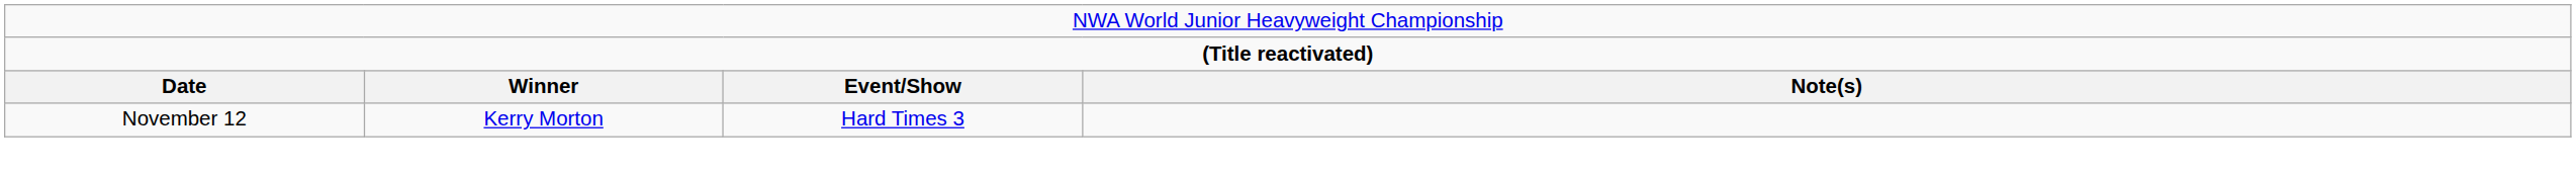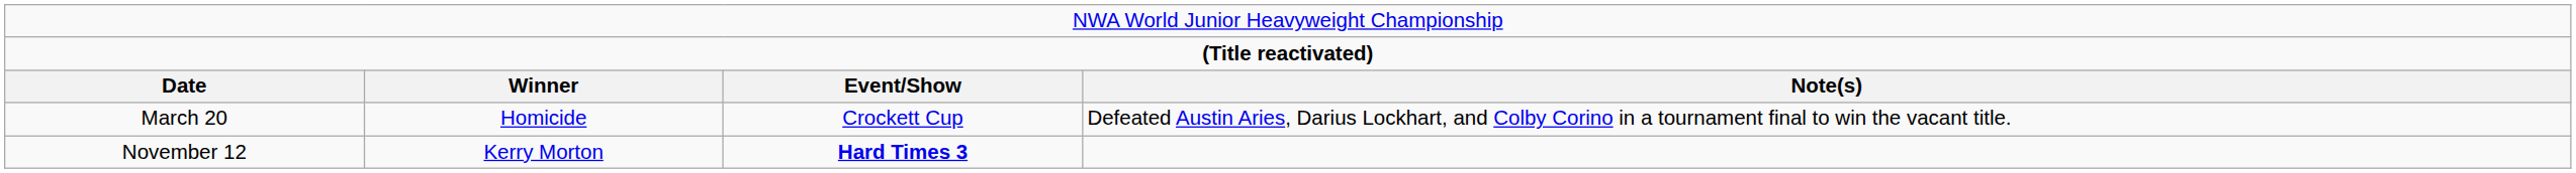 <table class="wikitable" style="text-align:center; width:100%;">
 <tr>
 <td colspan="4" style="text-align: center;"><a href='#'>NWA World Junior Heavyweight Championship</a></td>
 </tr>
 <tr>
 <td colspan="4" style="text-align: center;"><strong>(Title reactivated)</strong></td>
 </tr>
 <tr>
 <th width=14%>Date</th>
 <th width=14%>Winner</th>
 <th width=14%>Event/Show</th>
 <th width=58%>Note(s)</th>
 </tr>
 <tr>
+<td>March 20</td>
+<td><a href='#'>Homicide</a></td>
+<td><a href='#'>Crockett Cup</a><br></td>
+<td align=left>Defeated <a href='#'>Austin Aries</a>, Darius Lockhart, and <a href='#'>Colby Corino</a> in a tournament final to win the vacant title.</td>
+</tr>
+<tr>
 <td>November 12</td>
 <td><a href='#'>Kerry Morton</a></td>
-<td><a href='#'>Hard Times 3</a></td>
+<td><strong><a href='#'>Hard Times 3</a></strong></td>
 <td></td>
 </tr>
 </table>
